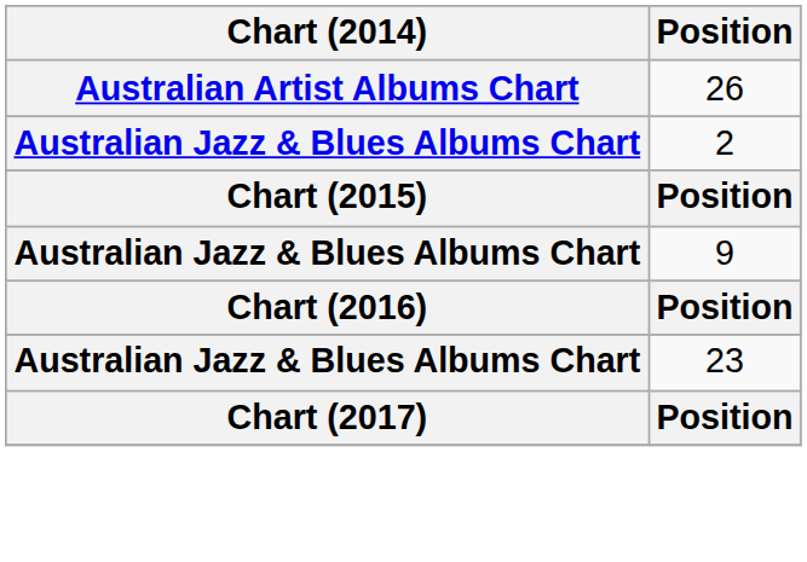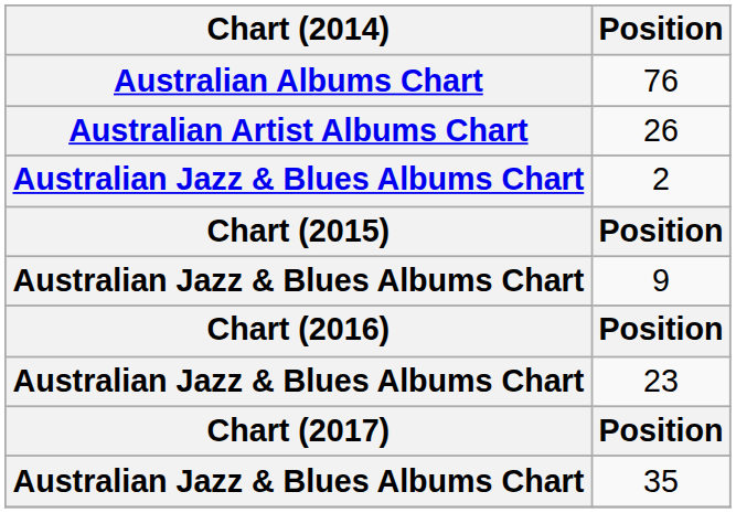 <table class="wikitable sortable plainrowheaders">
 <tr>
 <th scope="col">Chart (2014)</th>
 <th scope="col">Position</th>
+</tr>
+<tr>
+<th scope="row"><a href='#'>Australian Albums Chart</a></th>
+<td style="text-align:center;">76</td>
 </tr>
 <tr>
 <th scope="row"><a href='#'>Australian Artist Albums Chart</a></th>
 <td style="text-align:center;">26</td>
 </tr>
 <tr>
 <th scope="row"><a href='#'>Australian Jazz & Blues Albums Chart</a></th>
 <td style="text-align:center;">2</td>
 </tr>
 <tr>
 <th scope="col">Chart (2015)</th>
 <th scope="col">Position</th>
 </tr>
 <tr>
 <th scope="row">Australian Jazz & Blues Albums Chart</th>
 <td style="text-align:center;">9</td>
 </tr>
 <tr>
 <th scope="col">Chart (2016)</th>
 <th scope="col">Position</th>
 </tr>
 <tr>
 <th scope="row">Australian Jazz & Blues Albums Chart</th>
 <td style="text-align:center;">23</td>
 </tr>
 <tr>
 <th scope="col">Chart (2017)</th>
 <th scope="col">Position</th>
 </tr>
 <tr>
+<th scope="row">Australian Jazz & Blues Albums Chart</th>
+<td style="text-align:center;">35</td>
+</tr>
+<tr>
 </tr>
 </table>
